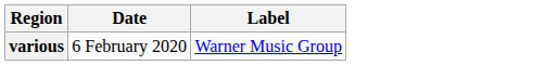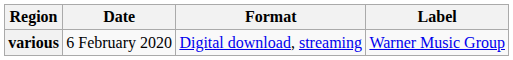 <table class="wikitable plainrowheaders" style="text-align:center">
 <tr>
 <th>Region</th>
 <th>Date</th>
+<th>Format</th>
 <th>Label</th>
 </tr>
 <tr>
 <th scope="row">various</th>
 <td>6 February 2020</td>
+<td><a href='#'>Digital download</a>, <a href='#'>streaming</a></td>
 <td><a href='#'>Warner Music Group</a></td>
 </tr>
 </table>
